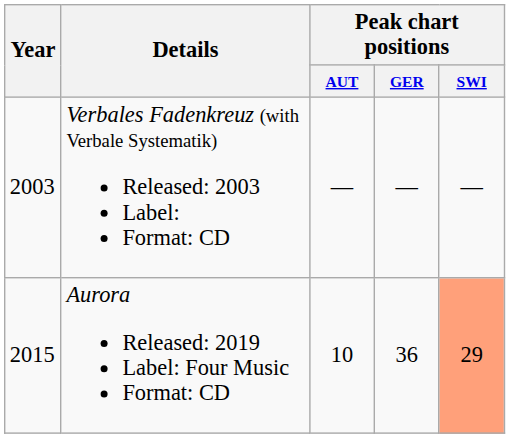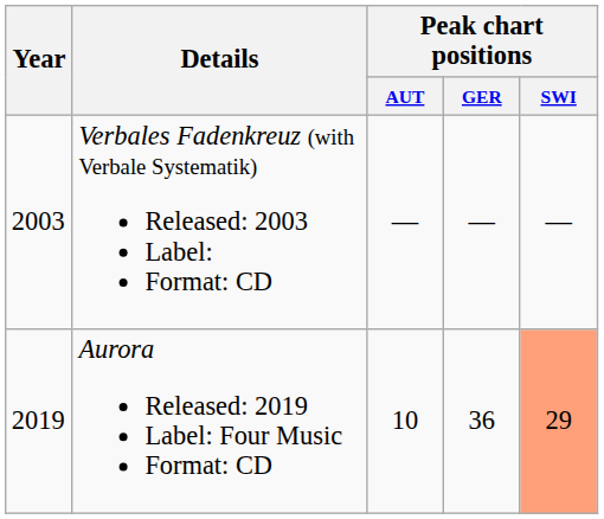 <table class="wikitable">
 <tr>
 <th rowspan="2" style="width:33px;">Year</th>
 <th rowspan="2" style="width:170px;">Details</th>
 <th colspan="3">Peak chart positions</th>
 </tr>
 <tr style="font-size:smaller;">
 <th style="width:40px;"><small><a href='#'>AUT</a></small><br></th>
 <th style="width:40px;"><small><a href='#'>GER</a></small><br></th>
 <th style="width:40px;"><small><a href='#'>SWI</a></small><br></th>
 </tr>
 <tr>
 <td>2003</td>
 <td><em>Verbales Fadenkreuz</em> <small>(with Verbale Systematik)</small><br><ul><li>Released: 2003</li><li>Label:</li><li>Format: CD</li></ul></td>
 <td style="text-align:center">—</td>
 <td style="text-align:center">—</td>
 <td style="text-align:center">—</td>
 </tr>
 <tr>
-<td>2015</td>
+<td>2019</td>
 <td><em>Aurora</em><br><ul><li>Released: 2019</li><li>Label: Four Music</li><li>Format: CD</li></ul></td>
 <td style="text-align:center">10</td>
 <td style="text-align:center">36</td>
 <td style="background: lightsalmon; text-align:center">29</td>
 </tr>
 </table>
